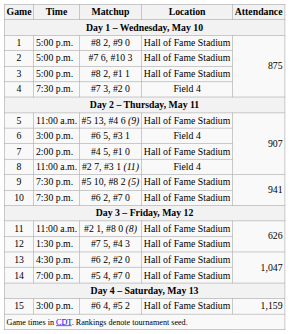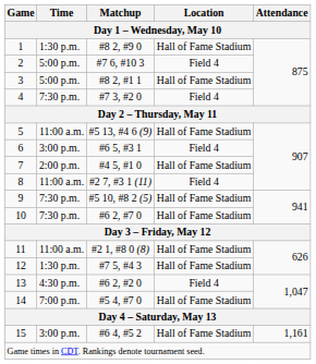 <table class="wikitable">
 <tr>
 <th>Game</th>
 <th>Time</th>
 <th>Matchup</th>
 <th>Location</th>
 <th>Attendance</th>
 </tr>
 <tr>
 <th colspan=5>Day 1 – Wednesday, May 10</th>
 </tr>
 <tr>
 <td style="text-align:center;">1</td>
-<td>5:00 p.m.</td>
+<td>1:30 p.m.</td>
 <td style="text-align:center;">#8 <strong></strong> 2, #9  0</td>
 <td style="text-align:center;">Hall of Fame Stadium</td>
 <td rowspan =4 style="text-align:right;">875</td>
 </tr>
 <tr>
 <td style="text-align:center;">2</td>
 <td>5:00 p.m.</td>
 <td style="text-align:center;">#7 <strong></strong> 6, #10  3</td>
-<td style="text-align:center;">Hall of Fame Stadium</td>
+<td style="text-align:center;">Field 4</td>
 </tr>
 <tr>
 <td style="text-align:center;">3</td>
 <td>5:00 p.m.</td>
 <td style="text-align:center;">#8 <strong></strong> 2, #1  1</td>
 <td style="text-align:center;">Hall of Fame Stadium</td>
 </tr>
 <tr>
 <td style="text-align:center;">4</td>
 <td>7:30 p.m.</td>
 <td style="text-align:center;">#7 <strong></strong> 3, #2  0</td>
 <td style="text-align:center;">Field 4</td>
 </tr>
 <tr>
 <th colspan=5>Day 2 – Thursday, May 11</th>
 </tr>
 <tr>
 <td style="text-align:center;">5</td>
 <td>11:00 a.m.</td>
 <td style="text-align:center;">#5 <strong></strong> 13, #4  6 <em>(9)</em></td>
 <td style="text-align:center;">Hall of Fame Stadium</td>
 <td rowspan =4 style="text-align:right;">907</td>
 </tr>
 <tr>
 <td style="text-align:center;">6</td>
 <td>3:00 p.m.</td>
 <td style="text-align:center;">#6 <strong></strong> 5, #3  1</td>
 <td style="text-align:center;">Field 4</td>
 </tr>
 <tr>
 <td style="text-align:center;">7</td>
 <td>2:00 p.m.</td>
 <td style="text-align:center;">#4 <strong></strong> 5, #1  0</td>
 <td style="text-align:center;">Hall of Fame Stadium</td>
 </tr>
 <tr>
 <td style="text-align:center;">8</td>
 <td>11:00 a.m.</td>
 <td style="text-align:center;">#2 <strong></strong> 7, #3  1 <em>(11)</em></td>
 <td style="text-align:center;">Field 4</td>
 </tr>
 <tr>
 <td style="text-align:center;">9</td>
 <td>7:30 p.m.</td>
 <td style="text-align:center;">#5 <strong></strong> 10, #8  2 <em>(5)</em></td>
 <td style="text-align:center;">Hall of Fame Stadium</td>
 <td rowspan =2 style="text-align:right;">941</td>
 </tr>
 <tr>
 <td style="text-align:center;">10</td>
 <td>7:30 p.m.</td>
 <td style="text-align:center;">#6 <strong></strong> 2, #7  0</td>
 <td style="text-align:center;">Hall of Fame Stadium</td>
 </tr>
 <tr>
 <th colspan=5>Day 3 – Friday, May 12</th>
 </tr>
 <tr>
 <td style="text-align:center;">11</td>
 <td>11:00 a.m.</td>
 <td style="text-align:center;">#2 <strong></strong> 1, #8  0 <em>(8)</em></td>
 <td style="text-align:center;">Hall of Fame Stadium</td>
 <td rowspan =2 style="text-align:right;">626</td>
 </tr>
 <tr>
 <td style="text-align:center;">12</td>
 <td>1:30 p.m.</td>
 <td style="text-align:center;">#7 <strong></strong> 5, #4  3</td>
 <td style="text-align:center;">Hall of Fame Stadium</td>
 </tr>
 <tr>
 <td style="text-align:center;">13</td>
 <td>4:30 p.m.</td>
 <td style="text-align:center;">#6 <strong></strong> 2, #2  0</td>
-<td style="text-align:center;">Hall of Fame Stadium</td>
+<td style="text-align:center;">Field 4</td>
 <td rowspan =2 style="text-align:right;">1,047</td>
 </tr>
 <tr>
 <td style="text-align:center;">14</td>
 <td>7:00 p.m.</td>
 <td style="text-align:center;">#5 <strong></strong> 4, #7  0</td>
 <td style="text-align:center;">Hall of Fame Stadium</td>
 </tr>
 <tr>
 <th colspan=5>Day 4 – Saturday, May 13</th>
 </tr>
 <tr>
 <td style="text-align:center;">15</td>
 <td>3:00 p.m.</td>
 <td style="text-align:center;">#6 <strong></strong> 4, #5  2</td>
 <td style="text-align:center;">Hall of Fame Stadium</td>
-<td style="text-align:right;">1,159</td>
+<td style="text-align:right;">1,161</td>
 </tr>
 <tr>
 <td colspan=5><small>Game times in <a href='#'>CDT</a>. Rankings denote tournament seed.</small></td>
 </tr>
 </table>
